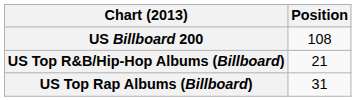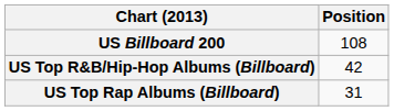 <table class="wikitable sortable plainrowheaders" style="text-align:center">
 <tr>
 <th scope="col">Chart (2013)</th>
 <th scope="col">Position</th>
 </tr>
 <tr>
 <th scope="row">US <em>Billboard</em> 200</th>
 <td>108</td>
 </tr>
 <tr>
 <th scope="row">US Top R&B/Hip-Hop Albums (<em>Billboard</em>)</th>
-<td style="text-align:center;">21</td>
+<td style="text-align:center;">42</td>
 </tr>
 <tr>
 <th scope="row">US Top Rap Albums (<em>Billboard</em>)</th>
 <td style="text-align:center;">31</td>
 </tr>
 </table>
